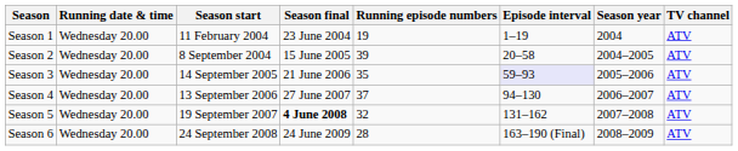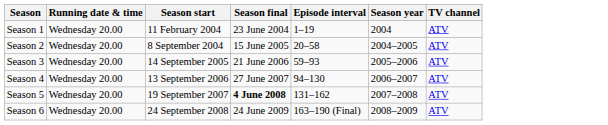 <table class="wikitable">
 <tr>
 <th>Season</th>
 <th>Running date & time</th>
 <th>Season start</th>
 <th>Season final</th>
-<th>Running episode numbers</th>
 <th>Episode interval</th>
 <th>Season year</th>
 <th>TV channel</th>
 </tr>
 <tr>
 <td>Season 1</td>
 <td>Wednesday 20.00</td>
 <td>11 February 2004</td>
 <td>23 June 2004</td>
-<td>19</td>
 <td>1–19</td>
 <td>2004</td>
 <td><a href='#'>ATV</a></td>
 </tr>
 <tr>
 <td>Season 2</td>
 <td>Wednesday 20.00</td>
 <td>8 September 2004</td>
 <td>15 June 2005</td>
-<td>39</td>
 <td>20–58</td>
 <td>2004–2005</td>
 <td><a href='#'>ATV</a></td>
 </tr>
 <tr>
 <td>Season 3</td>
 <td>Wednesday 20.00</td>
 <td>14 September 2005</td>
 <td>21 June 2006</td>
-<td>35</td>
-<td style="background: lavender;">59–93</td>
+<td>59–93</td>
 <td>2005–2006</td>
 <td><a href='#'>ATV</a></td>
 </tr>
 <tr>
 <td>Season 4</td>
 <td>Wednesday 20.00</td>
 <td>13 September 2006</td>
 <td>27 June 2007</td>
-<td>37</td>
 <td>94–130</td>
 <td>2006–2007</td>
 <td><a href='#'>ATV</a></td>
 </tr>
 <tr>
 <td>Season 5</td>
 <td>Wednesday 20.00</td>
 <td>19 September 2007</td>
 <td><strong>4 June 2008</strong></td>
-<td>32</td>
 <td>131–162</td>
 <td>2007–2008</td>
 <td><a href='#'>ATV</a></td>
 </tr>
 <tr>
 <td>Season 6</td>
 <td>Wednesday 20.00</td>
 <td>24 September 2008</td>
 <td>24 June 2009</td>
-<td>28</td>
 <td>163–190 (Final)</td>
 <td>2008–2009</td>
 <td><a href='#'>ATV</a></td>
 </tr>
 </table>
